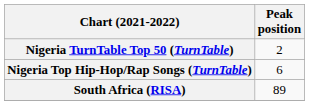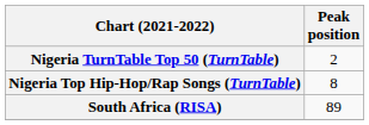 <table class="wikitable plainrowheaders sortable" style="text-align:center;">
 <tr>
 <th scope="col">Chart (2021-2022)</th>
 <th scope="col">Peak<br>position</th>
 </tr>
 <tr>
 <th scope="row">Nigeria <a href='#'>TurnTable Top 50</a> (<a href='#'><em>TurnTable</em></a>)</th>
 <td>2</td>
 </tr>
 <tr>
 <th scope="row">Nigeria Top Hip-Hop/Rap Songs (<a href='#'><em>TurnTable</em></a>)</th>
-<td>6</td>
+<td>8</td>
 </tr>
 <tr>
 <th scope="row">South Africa (<a href='#'>RISA</a>)</th>
 <td>89</td>
 </tr>
 <tr>
 </tr>
 </table>
